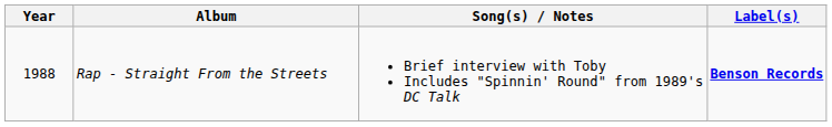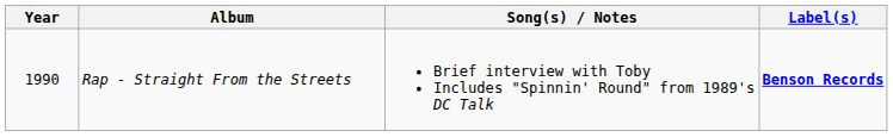 <table class="wikitable">
 <tr>
 <th>Year</th>
 <th>Album</th>
 <th>Song(s) / Notes</th>
 <th><a href='#'>Label(s)</a></th>
 </tr>
 <tr>
-<td align="center" width=60>1988</td>
+<td align="center" width=60>1990</td>
 <td align="left" width = 270><em>Rap - Straight From the Streets</em></td>
 <td align="left" width=330><br><ul><li>Brief interview with Toby</li><li>Includes "Spinnin' Round" from 1989's <em>DC Talk</em></li></ul></td>
 <td align="center"><strong><a href='#'>Benson Records</a></strong></td>
 </tr>
 </table>
